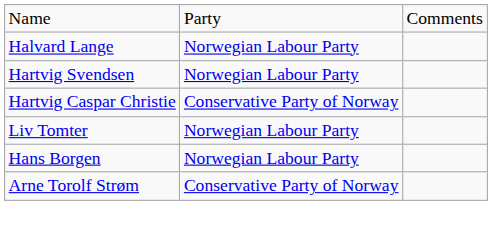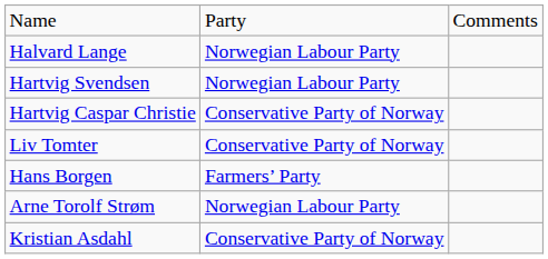 <table class="wikitable">
 <tr>
 <td>Name</td>
 <td>Party</td>
 <td>Comments</td>
 </tr>
 <tr>
 <td><a href='#'>Halvard Lange</a></td>
 <td><a href='#'>Norwegian Labour Party</a></td>
 <td></td>
 </tr>
 <tr>
 <td><a href='#'>Hartvig Svendsen</a></td>
 <td><a href='#'>Norwegian Labour Party</a></td>
 <td></td>
 </tr>
 <tr>
 <td><a href='#'>Hartvig Caspar Christie</a></td>
 <td><a href='#'>Conservative Party of Norway</a></td>
 <td></td>
 </tr>
 <tr>
 <td><a href='#'>Liv Tomter</a></td>
+<td><a href='#'>Conservative Party of Norway</a></td>
+<td></td>
+</tr>
+<tr>
+<td><a href='#'>Hans Borgen</a></td>
+<td><a href='#'>Farmers’ Party</a></td>
+<td></td>
+</tr>
+<tr>
+<td><a href='#'>Arne Torolf Strøm</a></td>
 <td><a href='#'>Norwegian Labour Party</a></td>
 <td></td>
 </tr>
 <tr>
-<td><a href='#'>Hans Borgen</a></td>
-<td><a href='#'>Norwegian Labour Party</a></td>
-<td></td>
-</tr>
-<tr>
-<td><a href='#'>Arne Torolf Strøm</a></td>
+<td><a href='#'>Kristian Asdahl</a></td>
 <td><a href='#'>Conservative Party of Norway</a></td>
 <td></td>
 </tr>
 </table>
